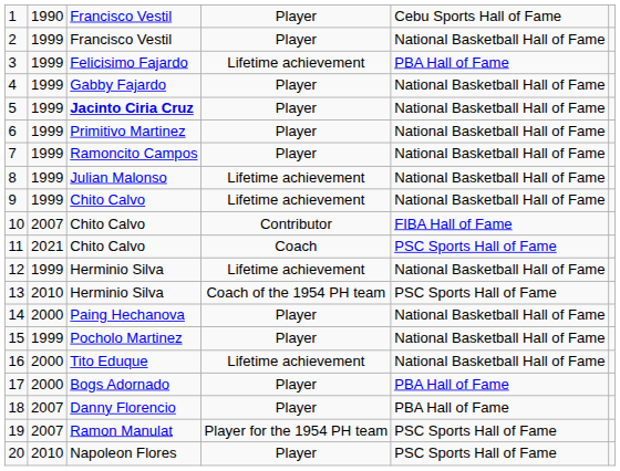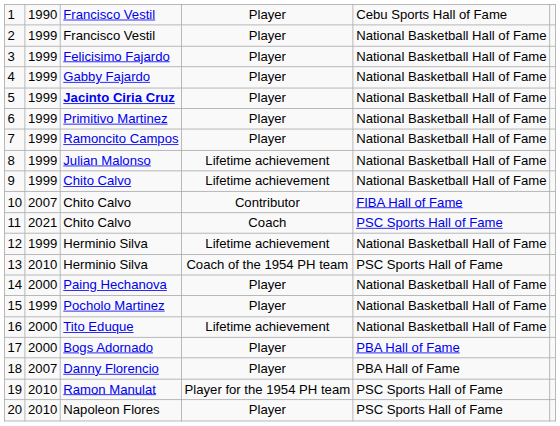 <table class=wikitable>
 <tr>
 <td>1</td>
 <td>1990</td>
 <td><a href='#'>Francisco Vestil</a></td>
 <td align=center>Player</td>
 <td>Cebu Sports Hall of Fame</td>
 <td></td>
 </tr>
 <tr>
 <td>2</td>
 <td>1999</td>
 <td>Francisco Vestil</td>
 <td align=center>Player</td>
 <td>National Basketball Hall of Fame</td>
 <td></td>
 </tr>
 <tr>
 <td>3</td>
 <td>1999</td>
 <td><a href='#'>Felicisimo Fajardo</a></td>
-<td align=center>Lifetime achievement</td>
-<td><a href='#'>PBA Hall of Fame</a></td>
+<td align=center>Player</td>
+<td>National Basketball Hall of Fame</td>
 <td></td>
 </tr>
 <tr>
 <td>4</td>
 <td>1999</td>
 <td><a href='#'>Gabby Fajardo</a></td>
 <td align=center>Player</td>
 <td>National Basketball Hall of Fame</td>
 <td></td>
 </tr>
 <tr>
 <td>5</td>
 <td>1999</td>
 <td><strong><a href='#'>Jacinto Ciria Cruz</a></strong></td>
 <td align=center>Player</td>
 <td>National Basketball Hall of Fame</td>
 <td></td>
 </tr>
 <tr>
 <td>6</td>
 <td>1999</td>
 <td><a href='#'>Primitivo Martinez</a></td>
 <td align=center>Player</td>
 <td>National Basketball Hall of Fame</td>
 <td></td>
 </tr>
 <tr>
 <td>7</td>
 <td>1999</td>
 <td><a href='#'>Ramoncito Campos</a></td>
 <td align=center>Player</td>
 <td>National Basketball Hall of Fame</td>
 <td></td>
 </tr>
 <tr>
 <td>8</td>
 <td>1999</td>
 <td><a href='#'>Julian Malonso</a></td>
 <td align=center>Lifetime achievement</td>
 <td>National Basketball Hall of Fame</td>
 <td></td>
 </tr>
 <tr>
 <td>9</td>
 <td>1999</td>
 <td><a href='#'>Chito Calvo</a></td>
 <td align=center>Lifetime achievement</td>
 <td>National Basketball Hall of Fame</td>
 <td></td>
 </tr>
 <tr>
 <td>10</td>
 <td>2007</td>
 <td>Chito Calvo</td>
 <td align=center>Contributor</td>
 <td><a href='#'>FIBA Hall of Fame</a></td>
 <td></td>
 </tr>
 <tr>
 <td>11</td>
 <td>2021</td>
 <td>Chito Calvo</td>
 <td align=center>Coach</td>
 <td><a href='#'>PSC Sports Hall of Fame</a></td>
 <td></td>
 </tr>
 <tr>
 <td>12</td>
 <td>1999</td>
 <td>Herminio Silva</td>
 <td align=center>Lifetime achievement</td>
 <td>National Basketball Hall of Fame</td>
 <td></td>
 </tr>
 <tr>
 <td>13</td>
 <td>2010</td>
 <td>Herminio Silva</td>
 <td align=center>Coach of the 1954 PH team</td>
 <td>PSC Sports Hall of Fame</td>
 <td></td>
 </tr>
 <tr>
 <td>14</td>
 <td>2000</td>
 <td><a href='#'>Paing Hechanova</a></td>
 <td align=center>Player</td>
 <td>National Basketball Hall of Fame</td>
 <td></td>
 </tr>
 <tr>
 <td>15</td>
 <td>1999</td>
 <td><a href='#'>Pocholo Martinez</a></td>
 <td align=center>Player</td>
 <td>National Basketball Hall of Fame</td>
 <td></td>
 </tr>
 <tr>
 <td>16</td>
 <td>2000</td>
 <td><a href='#'>Tito Eduque</a></td>
 <td align=center>Lifetime achievement</td>
 <td>National Basketball Hall of Fame</td>
 <td></td>
 </tr>
 <tr>
 <td>17</td>
 <td>2000</td>
 <td><a href='#'>Bogs Adornado</a></td>
 <td align=center>Player</td>
 <td><a href='#'>PBA Hall of Fame</a></td>
 <td></td>
 </tr>
 <tr>
 <td>18</td>
 <td>2007</td>
 <td><a href='#'>Danny Florencio</a></td>
 <td align=center>Player</td>
 <td>PBA Hall of Fame</td>
 <td></td>
 </tr>
 <tr>
 <td>19</td>
-<td>2007</td>
+<td>2010</td>
 <td><a href='#'>Ramon Manulat</a></td>
 <td align=center>Player for the 1954 PH team</td>
 <td>PSC Sports Hall of Fame</td>
 <td></td>
 </tr>
 <tr>
 <td>20</td>
 <td>2010</td>
 <td>Napoleon Flores</td>
 <td align=center>Player</td>
 <td>PSC Sports Hall of Fame</td>
 <td></td>
 </tr>
 </table>
